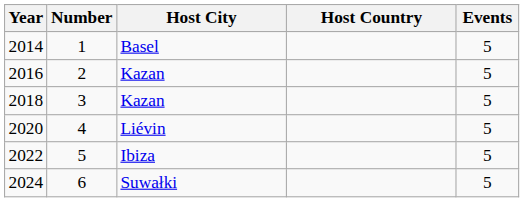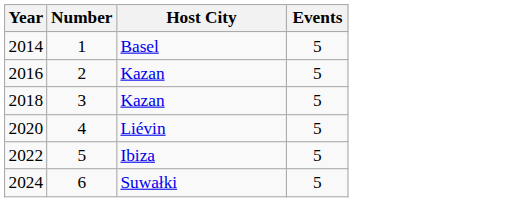 <table class="wikitable" style="font-size:100%">
 <tr>
 <th width=30>Year</th>
 <th width=30>Number</th>
 <th width=150>Host City</th>
-<th width=150>Host Country</th>
 <th width=50>Events</th>
 </tr>
 <tr>
 <td align=center>2014</td>
 <td align=center>1</td>
 <td><a href='#'>Basel</a></td>
-<td></td>
 <td align=center>5</td>
 </tr>
 <tr>
 <td align=center>2016</td>
 <td align=center>2</td>
 <td><a href='#'>Kazan</a></td>
-<td></td>
 <td align=center>5</td>
 </tr>
 <tr>
 <td align=center>2018</td>
 <td align=center>3</td>
 <td><a href='#'>Kazan</a></td>
-<td></td>
 <td align=center>5</td>
 </tr>
 <tr>
 <td align=center>2020</td>
 <td align=center>4</td>
 <td><a href='#'>Liévin</a></td>
-<td></td>
 <td align=center>5</td>
 </tr>
 <tr>
 <td align=center>2022</td>
 <td align=center>5</td>
 <td><a href='#'>Ibiza</a></td>
-<td></td>
 <td align=center>5</td>
 </tr>
 <tr>
 <td align=center>2024</td>
 <td align=center>6</td>
 <td><a href='#'>Suwałki</a></td>
-<td></td>
 <td align=center>5</td>
 </tr>
 </table>
